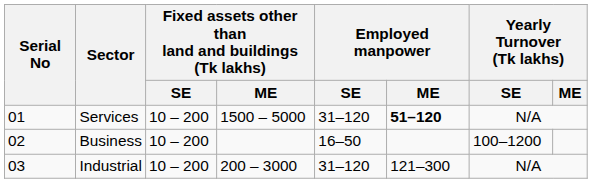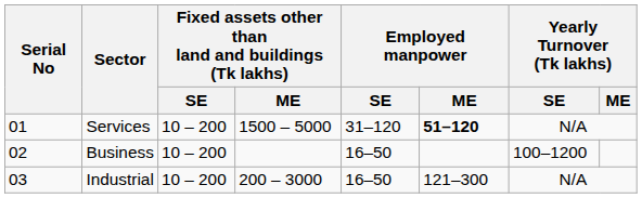 <table class="wikitable">
 <tr>
 <th rowspan=2>Serial No</th>
 <th rowspan=2>Sector</th>
 <th colspan=2>Fixed assets other than<br>land and buildings<br> (Tk lakhs)</th>
 <th colspan=2>Employed manpower</th>
 <th colspan=2>Yearly Turnover<br>(Tk lakhs)</th>
 </tr>
 <tr>
 <th>SE</th>
 <th>ME</th>
 <th>SE</th>
 <th>ME</th>
 <th>SE</th>
 <th>ME</th>
 </tr>
 <tr>
 <td>01</td>
 <td>Services</td>
 <td>10 – 200</td>
 <td>1500 – 5000</td>
 <td>31–120</td>
 <td><strong>51–120</strong></td>
 <td colspan=2 style="text-align:center;">N/A</td>
 </tr>
 <tr>
 <td>02</td>
 <td>Business</td>
 <td>10 – 200</td>
 <td></td>
 <td>16–50</td>
 <td></td>
 <td>100–1200</td>
 </tr>
 <tr>
 <td>03</td>
 <td>Industrial</td>
 <td>10 – 200</td>
 <td>200 – 3000</td>
-<td>31–120</td>
+<td>16–50</td>
 <td>121–300</td>
 <td colspan=2 style="text-align:center;">N/A</td>
 </tr>
 </table>
